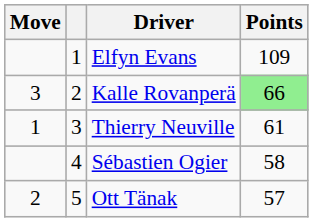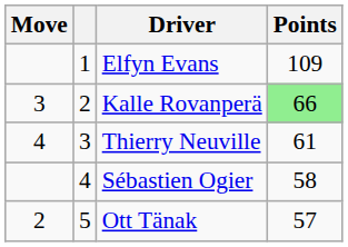 <table class="wikitable" style="font-size:85%;">
 <tr>
 <th>Move</th>
 <th></th>
 <th>Driver</th>
 <th>Points</th>
 </tr>
 <tr>
 <td align="center"></td>
 <td align="center">1</td>
 <td><a href='#'>Elfyn Evans</a></td>
 <td align="center">109</td>
 </tr>
 <tr>
 <td align="center"> 3</td>
 <td align="center">2</td>
 <td><a href='#'>Kalle Rovanperä</a></td>
 <td align="center" style="background: lightgreen;">66</td>
 </tr>
 <tr>
-<td align="center"> 1</td>
+<td align="center"> 4</td>
 <td align="center">3</td>
 <td><a href='#'>Thierry Neuville</a></td>
 <td align="center">61</td>
 </tr>
 <tr>
 <td align="center"></td>
 <td align="center">4</td>
 <td><a href='#'>Sébastien Ogier</a></td>
 <td align="center">58</td>
 </tr>
 <tr>
 <td align="center"> 2</td>
 <td align="center">5</td>
 <td><a href='#'>Ott Tänak</a></td>
 <td align="center">57</td>
 </tr>
 </table>
